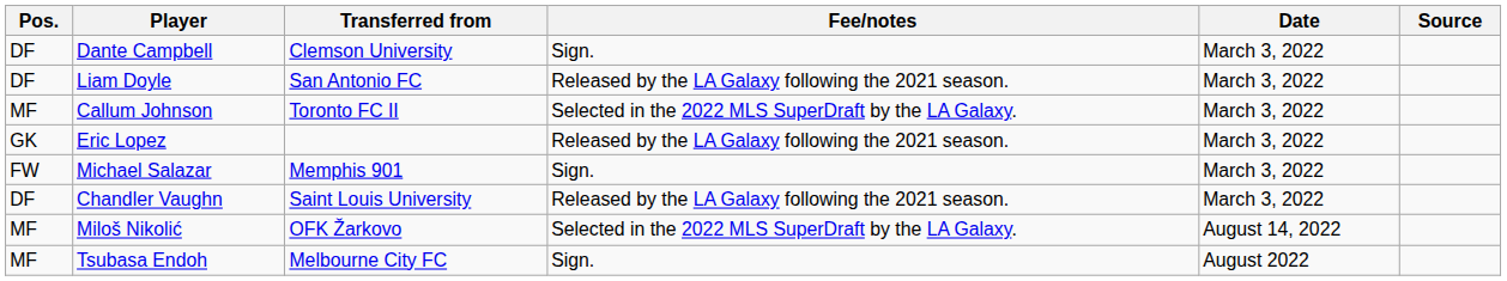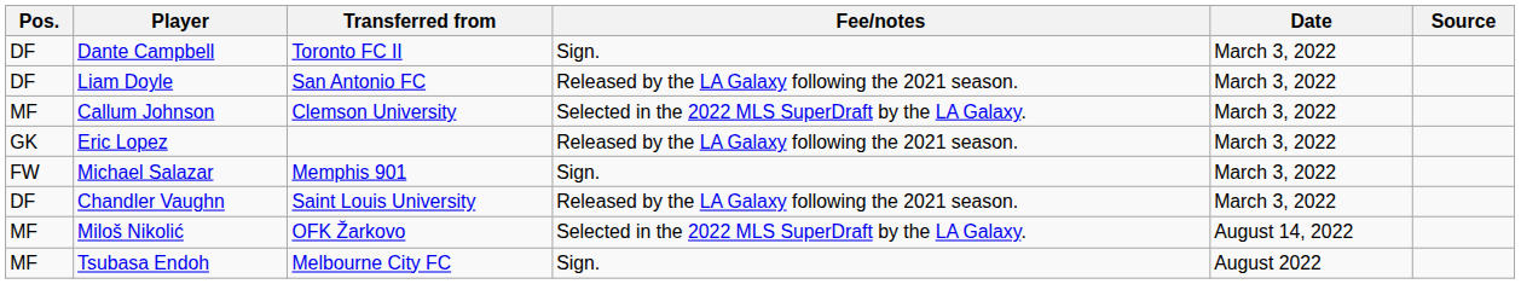 <table class="wikitable sortable" style="width:95%; text-align:center; font-size:95%; text-align:left;">
 <tr>
 <th>Pos.</th>
 <th>Player</th>
 <th>Transferred from</th>
 <th>Fee/notes</th>
 <th>Date</th>
 <th>Source</th>
 </tr>
 <tr>
 <td>DF</td>
 <td> <a href='#'>Dante Campbell</a></td>
-<td> <a href='#'>Clemson University</a></td>
+<td> <a href='#'>Toronto FC II</a></td>
 <td>Sign.</td>
 <td>March 3, 2022</td>
 <td align=center></td>
 </tr>
 <tr>
 <td>DF</td>
 <td> <a href='#'>Liam Doyle</a></td>
 <td> <a href='#'>San Antonio FC</a></td>
 <td>Released by the <a href='#'>LA Galaxy</a> following the 2021 season.</td>
 <td>March 3, 2022</td>
 <td align=center></td>
 </tr>
 <tr>
 <td>MF</td>
 <td> <a href='#'>Callum Johnson</a></td>
-<td> <a href='#'>Toronto FC II</a></td>
+<td> <a href='#'>Clemson University</a></td>
 <td>Selected in the <a href='#'>2022 MLS SuperDraft</a> by the <a href='#'>LA Galaxy</a>.</td>
 <td>March 3, 2022</td>
 <td align=center></td>
 </tr>
 <tr>
 <td>GK</td>
 <td> <a href='#'>Eric Lopez</a></td>
 <td></td>
 <td>Released by the <a href='#'>LA Galaxy</a> following the 2021 season.</td>
 <td>March 3, 2022</td>
 <td align=center></td>
 </tr>
 <tr>
 <td>FW</td>
 <td> <a href='#'>Michael Salazar</a></td>
 <td> <a href='#'>Memphis 901</a></td>
 <td>Sign.</td>
 <td>March 3, 2022</td>
 <td align=center></td>
 </tr>
 <tr>
 <td>DF</td>
 <td> <a href='#'>Chandler Vaughn</a></td>
 <td> <a href='#'>Saint Louis University</a></td>
 <td>Released by the <a href='#'>LA Galaxy</a> following the 2021 season.</td>
 <td>March 3, 2022</td>
 <td align=center></td>
 </tr>
 <tr>
 <td>MF</td>
 <td> <a href='#'>Miloš Nikolić</a></td>
 <td> <a href='#'>OFK Žarkovo</a></td>
 <td>Selected in the <a href='#'>2022 MLS SuperDraft</a> by the <a href='#'>LA Galaxy</a>.</td>
 <td>August 14, 2022</td>
 <td align=center></td>
 </tr>
 <tr>
 <td>MF</td>
 <td> <a href='#'>Tsubasa Endoh</a></td>
 <td> <a href='#'>Melbourne City FC</a></td>
 <td>Sign.</td>
 <td>August 2022</td>
 <td align=center></td>
 </tr>
 </table>
